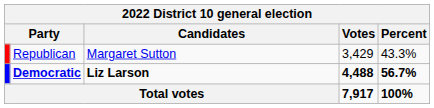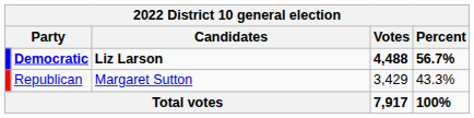 <table class=wikitable>
 <tr valign=bottom>
 <th colspan=5>2022 District 10 general election</th>
 </tr>
 <tr>
 <th colspan = 2>Party</th>
 <th style=width:20em>Candidates</th>
 <th>Votes</th>
 <th>Percent</th>
 </tr>
 <tr>
+<td bgcolor="blue"></td>
+<td><strong><a href='#'>Democratic</a></strong></td>
+<td><strong>Liz Larson</strong></td>
+<td><strong>4,488</strong></td>
+<td><strong>56.7%</strong></td>
+</tr>
+<tr>
 <td bgcolor="red"></td>
 <td><a href='#'>Republican</a></td>
 <td><a href='#'>Margaret Sutton</a></td>
 <td>3,429</td>
 <td>43.3%</td>
 </tr>
 <tr>
-<td bgcolor="blue"></td>
-<td><strong><a href='#'>Democratic</a></strong></td>
-<td><strong>Liz Larson</strong></td>
-<td><strong>4,488</strong></td>
-<td><strong>56.7%</strong></td>
-</tr>
-<tr>
 <th colspan=3>Total votes</th>
 <td><strong>7,917</strong></td>
 <td><strong>100%</strong></td>
 </tr>
 </table>
